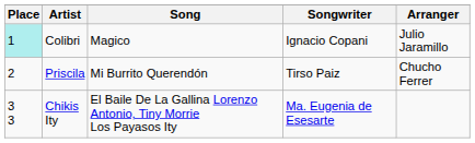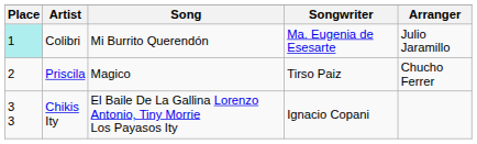 <table class="wikitable">
 <tr>
 </tr>
 <tr>
 <th scope=col>Place</th>
 <th scope=col>Artist</th>
 <th scope=col>Song</th>
 <th scope=col>Songwriter</th>
 <th scope=col>Arranger</th>
 </tr>
 <tr>
 <td style="background: paleturquoise;">1</td>
 <td>Colibri</td>
-<td>Magico</td>
-<td>Ignacio Copani</td>
+<td>Mi Burrito Querendón</td>
+<td><a href='#'>Ma. Eugenia de Esesarte</a></td>
 <td>Julio Jaramillo</td>
 </tr>
 <tr>
 <td>2</td>
 <td><a href='#'>Priscila</a></td>
-<td>Mi Burrito Querendón</td>
+<td>Magico</td>
 <td>Tirso Paiz</td>
 <td>Chucho Ferrer</td>
 </tr>
 <tr>
 <td>3<br>3</td>
 <td><a href='#'>Chikis</a><br>Ity</td>
 <td>El Baile De La Gallina <a href='#'>Lorenzo Antonio, Tiny Morrie </a><br>Los Payasos Ity</td>
-<td><a href='#'>Ma. Eugenia de Esesarte</a></td>
+<td>Ignacio Copani</td>
 <td></td>
 </tr>
 </table>
